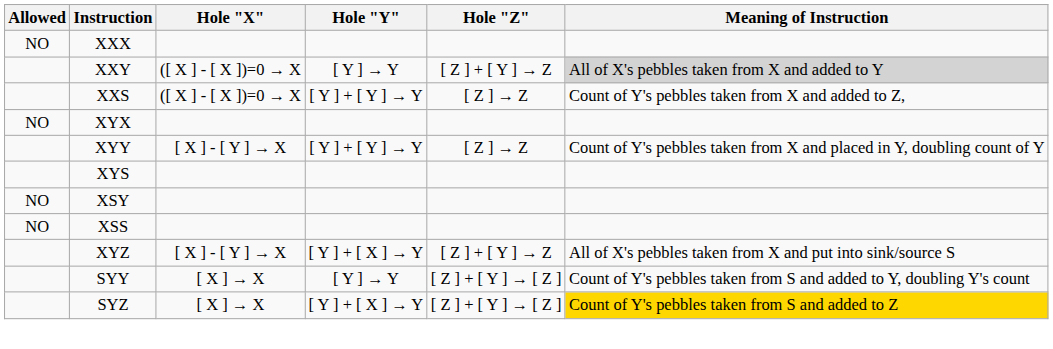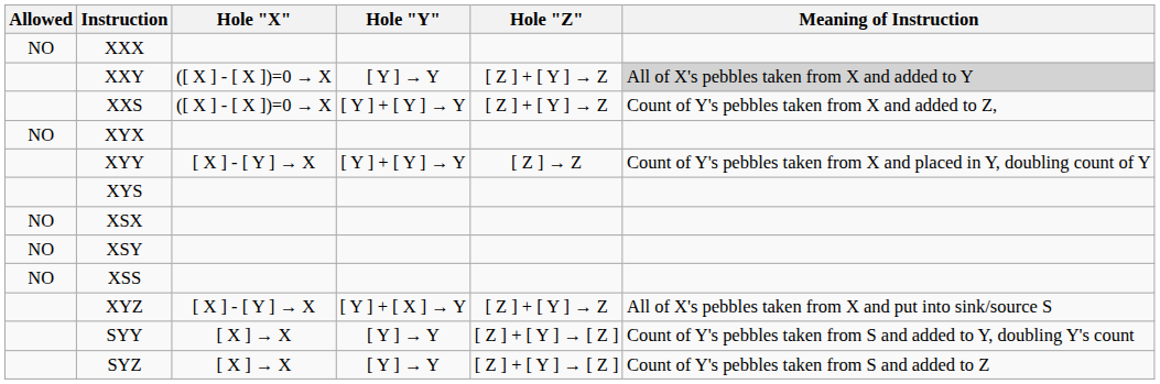 <table class="wikitable" style="text-align: center; vertical-align: bottom">
 <tr>
 <th>Allowed</th>
 <th>Instruction</th>
 <th>Hole "X"</th>
 <th>Hole "Y"</th>
 <th>Hole "Z"</th>
 <th>Meaning of Instruction</th>
 </tr>
 <tr>
 <td>NO</td>
 <td>XXX</td>
 <td></td>
 <td></td>
 <td></td>
 <td></td>
 </tr>
 <tr style="vertical-align: bottom">
 <td></td>
 <td>XXY</td>
 <td>([ X ] - [ X ])=0 → X</td>
 <td>[ Y ] → Y</td>
 <td>[ Z ] + [ Y ]  → Z</td>
 <td style="background: lightgrey; text-align: left">All of X's pebbles taken from X and added to Y</td>
 </tr>
 <tr style="vertical-align: bottom">
 <td></td>
 <td>XXS</td>
 <td>([ X ] - [ X ])=0 → X</td>
 <td>[ Y ] + [ Y ]  → Y</td>
-<td>[ Z ] → Z</td>
+<td>[ Z ] + [ Y ]  → Z</td>
 <td style="text-align: left">Count of Y's pebbles taken from X and added to Z,</td>
 </tr>
 <tr>
 <td>NO</td>
 <td>XYX</td>
 <td></td>
 <td></td>
 <td></td>
 <td></td>
 </tr>
 <tr style="vertical-align: bottom">
 <td></td>
 <td>XYY</td>
 <td>[ X ] - [ Y ]  → X</td>
 <td>[ Y ] + [ Y ]  → Y</td>
 <td>[ Z ] → Z</td>
 <td style="text-align: left">Count of Y's pebbles taken from X and placed in Y, doubling count of Y</td>
 </tr>
 <tr>
 <td></td>
 <td>XYS</td>
+<td></td>
+<td></td>
+<td></td>
+<td></td>
+</tr>
+<tr>
+<td>NO</td>
+<td>XSX</td>
 <td></td>
 <td></td>
 <td></td>
 <td></td>
 </tr>
 <tr>
 <td>NO</td>
 <td>XSY</td>
 <td></td>
 <td></td>
 <td></td>
 <td></td>
 </tr>
 <tr>
 <td>NO</td>
 <td>XSS</td>
 <td></td>
 <td></td>
 <td></td>
 <td></td>
 </tr>
 <tr style="vertical-align: bottom">
 <td></td>
 <td>XYZ</td>
 <td>[ X ] - [ Y ]  → X</td>
 <td>[ Y ] + [ X ]  → Y</td>
 <td>[ Z ] + [ Y ]  → Z</td>
 <td style="text-align: left">All of X's pebbles taken from X and put into sink/source S</td>
 </tr>
 <tr style="vertical-align: bottom">
 <td></td>
 <td>SYY</td>
 <td>[ X ] → X</td>
 <td>[ Y ] → Y</td>
 <td>[ Z ] + [ Y ]  → [ Z ]</td>
 <td style="text-align: left">Count of Y's pebbles taken from S and added to Y, doubling Y's count</td>
 </tr>
 <tr style="vertical-align: bottom">
 <td></td>
 <td>SYZ</td>
 <td>[ X ] → X</td>
-<td>[ Y ] + [ X ]  → Y</td>
+<td>[ Y ] → Y</td>
 <td>[ Z ] + [ Y ]  → [ Z ]</td>
-<td style="background: gold; text-align: left">Count of Y's pebbles taken from S and added to Z</td>
+<td style="text-align: left">Count of Y's pebbles taken from S and added to Z</td>
 </tr>
 </table>
